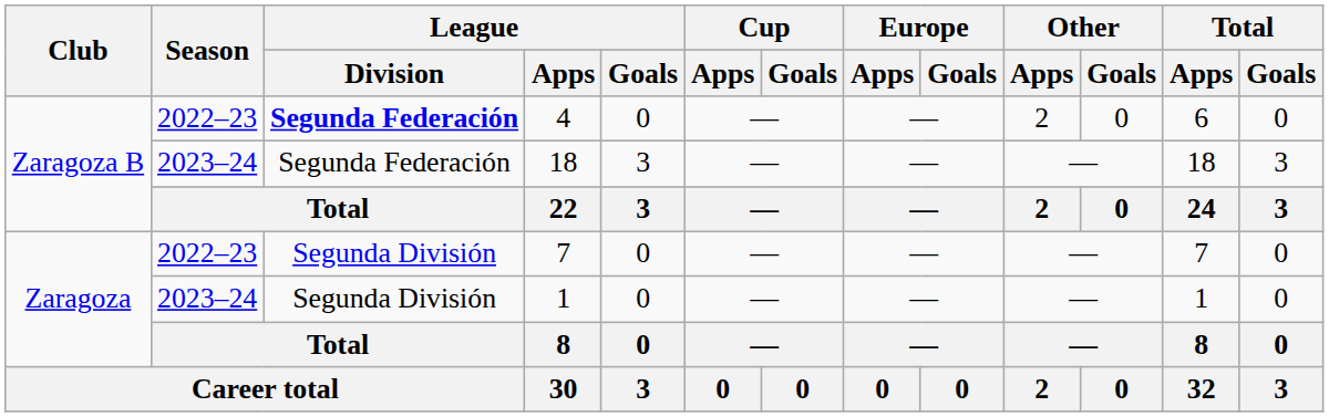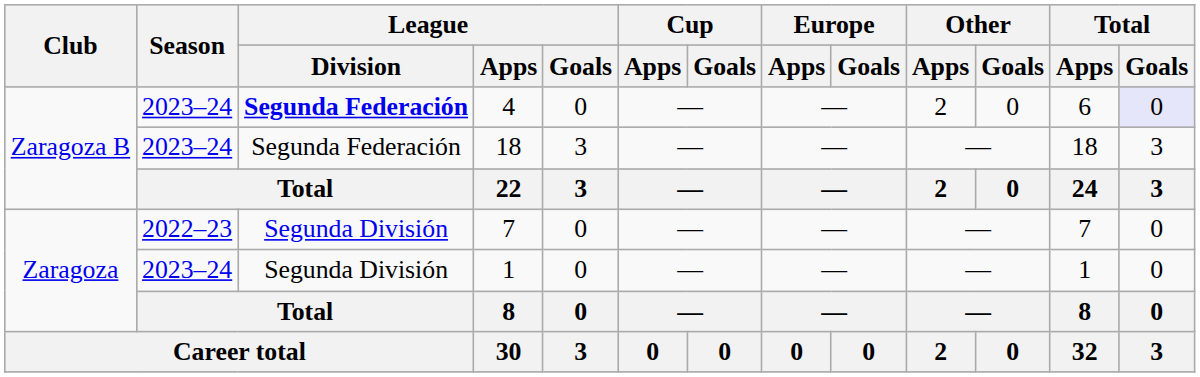 <table class="wikitable" style="text-align: center">
 <tr>
 <th rowspan="2">Club</th>
 <th rowspan="2">Season</th>
 <th colspan="3">League</th>
 <th colspan="2">Cup</th>
 <th colspan="2">Europe</th>
 <th colspan="2">Other</th>
 <th colspan="2">Total</th>
 </tr>
 <tr>
 <th>Division</th>
 <th>Apps</th>
 <th>Goals</th>
 <th>Apps</th>
 <th>Goals</th>
 <th>Apps</th>
 <th>Goals</th>
 <th>Apps</th>
 <th>Goals</th>
 <th>Apps</th>
 <th>Goals</th>
 </tr>
 <tr>
 <td rowspan="3"><a href='#'>Zaragoza B</a></td>
-<td><a href='#'>2022–23</a></td>
+<td><a href='#'>2023–24</a></td>
 <td><strong><a href='#'>Segunda Federación</a></strong></td>
 <td>4</td>
 <td>0</td>
 <td colspan="2">—</td>
 <td colspan="2">—</td>
 <td>2</td>
 <td>0</td>
 <td>6</td>
-<td>0</td>
+<td style="background: lavender;">0</td>
 </tr>
 <tr>
 <td><a href='#'>2023–24</a></td>
 <td>Segunda Federación</td>
 <td>18</td>
 <td>3</td>
 <td colspan="2">—</td>
 <td colspan="2">—</td>
 <td colspan="2">—</td>
 <td>18</td>
 <td>3</td>
 </tr>
 <tr>
 <th colspan="2">Total</th>
 <th>22</th>
 <th>3</th>
 <th colspan="2">—</th>
 <th colspan="2">—</th>
 <th>2</th>
 <th>0</th>
 <th>24</th>
 <th>3</th>
 </tr>
 <tr>
 <td rowspan="3"><a href='#'>Zaragoza</a></td>
 <td><a href='#'>2022–23</a></td>
 <td><a href='#'>Segunda División</a></td>
 <td>7</td>
 <td>0</td>
 <td colspan="2">—</td>
 <td colspan="2">—</td>
 <td colspan="2">—</td>
 <td>7</td>
 <td>0</td>
 </tr>
 <tr>
 <td><a href='#'>2023–24</a></td>
 <td>Segunda División</td>
 <td>1</td>
 <td>0</td>
 <td colspan="2">—</td>
 <td colspan="2">—</td>
 <td colspan="2">—</td>
 <td>1</td>
 <td>0</td>
 </tr>
 <tr>
 <th colspan="2">Total</th>
 <th>8</th>
 <th>0</th>
 <th colspan="2">—</th>
 <th colspan="2">—</th>
 <th colspan="2">—</th>
 <th>8</th>
 <th>0</th>
 </tr>
 <tr>
 <th colspan="3">Career total</th>
 <th>30</th>
 <th>3</th>
 <th>0</th>
 <th>0</th>
 <th>0</th>
 <th>0</th>
 <th>2</th>
 <th>0</th>
 <th>32</th>
 <th>3</th>
 </tr>
 </table>
